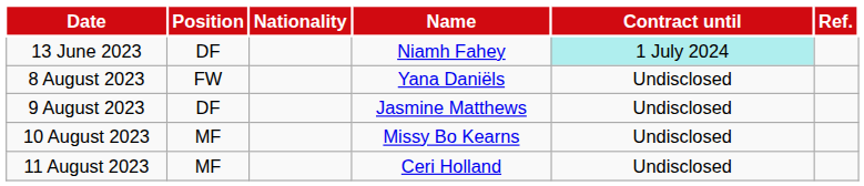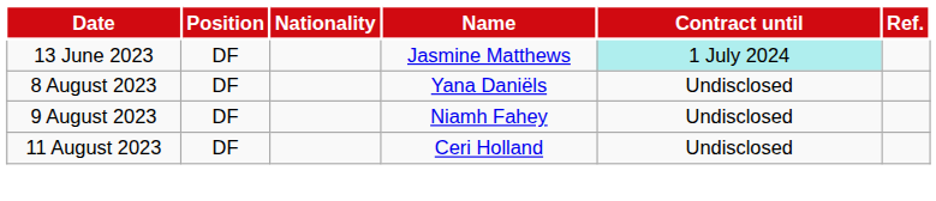 <table class="wikitable" style="text-align:center; font-size:90%; ">
 <tr>
 <th style="background:#D10A11;color:white;border:2px solid #ffffff; width:120px;">Date</th>
 <th style="background:#D10A11;color:white;border:2px solid #ffffff; width:50px;">Position</th>
 <th style="background:#D10A11;color:white;border:2px solid #ffffff; width:50px;">Nationality</th>
 <th style="background:#D10A11;color:white;border:2px solid #ffffff; width:150px;">Name</th>
 <th style="background:#D10A11;color:white;border:2px solid #ffffff; width:200px;">Contract until</th>
 <th style="background:#D10A11;color:white;border:2px solid #ffffff; width:25px;">Ref.</th>
 </tr>
 <tr>
 <td>13 June 2023</td>
 <td>DF</td>
 <td></td>
-<td><a href='#'>Niamh Fahey</a></td>
+<td><a href='#'>Jasmine Matthews</a></td>
 <td style="background: paleturquoise;">1 July 2024</td>
 <td></td>
 </tr>
 <tr>
 <td>8 August 2023</td>
-<td>FW</td>
+<td>DF</td>
 <td></td>
 <td><a href='#'>Yana Daniëls</a></td>
 <td>Undisclosed</td>
 <td></td>
 </tr>
 <tr>
 <td>9 August 2023</td>
 <td>DF</td>
 <td></td>
-<td><a href='#'>Jasmine Matthews</a></td>
-<td>Undisclosed</td>
-<td></td>
-</tr>
-<tr>
-<td>10 August 2023</td>
-<td>MF</td>
-<td></td>
-<td><a href='#'>Missy Bo Kearns</a></td>
+<td><a href='#'>Niamh Fahey</a></td>
 <td>Undisclosed</td>
 <td></td>
 </tr>
 <tr>
 <td>11 August 2023</td>
-<td>MF</td>
+<td>DF</td>
 <td></td>
 <td><a href='#'>Ceri Holland</a></td>
 <td>Undisclosed</td>
 <td></td>
 </tr>
 </table>
